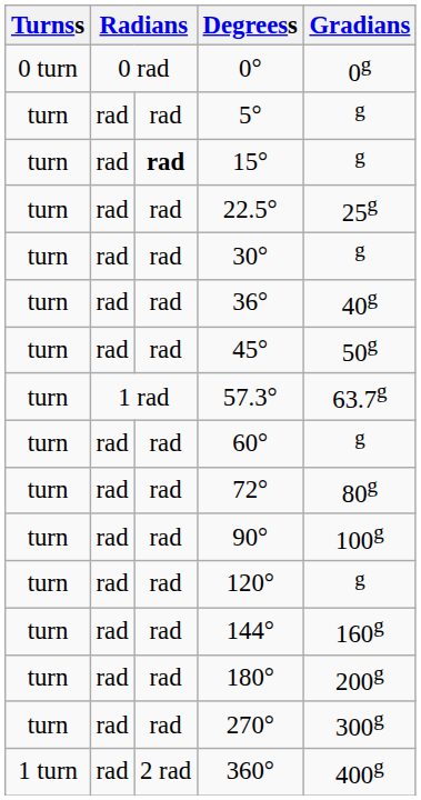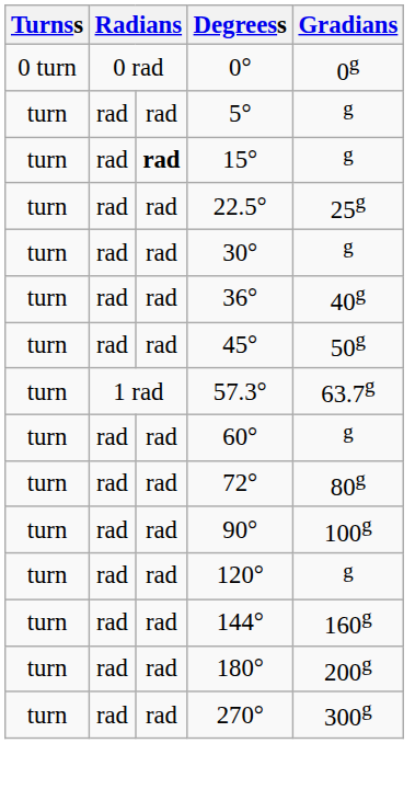 <table class="wikitable" style="text-align:center;">
 <tr>
 <th><a href='#'>Turns</a>s</th>
 <th colspan="2"><a href='#'>Radians</a></th>
 <th><a href='#'>Degrees</a>s</th>
 <th><a href='#'>Gradians</a></th>
 </tr>
 <tr>
 <td>0 turn</td>
 <td colspan="2">0 rad</td>
 <td>0°</td>
 <td>0<sup>g</sup></td>
 </tr>
 <tr>
 <td> turn</td>
 <td> rad</td>
 <td> rad</td>
 <td>5°</td>
 <td><sup>g</sup></td>
 </tr>
 <tr>
 <td> turn</td>
 <td> rad</td>
 <td><strong> rad</strong></td>
 <td>15°</td>
 <td><sup>g</sup></td>
 </tr>
 <tr>
 <td> turn</td>
 <td> rad</td>
 <td> rad</td>
 <td>22.5°</td>
 <td>25<sup>g</sup></td>
 </tr>
 <tr>
 <td> turn</td>
 <td> rad</td>
 <td> rad</td>
 <td>30°</td>
 <td><sup>g</sup></td>
 </tr>
 <tr>
 <td> turn</td>
 <td> rad</td>
 <td> rad</td>
 <td>36°</td>
 <td>40<sup>g</sup></td>
 </tr>
 <tr>
 <td> turn</td>
 <td> rad</td>
 <td> rad</td>
 <td>45°</td>
 <td>50<sup>g</sup></td>
 </tr>
 <tr>
 <td> turn</td>
 <td colspan="2">1 rad</td>
 <td> 57.3°</td>
 <td> 63.7<sup>g</sup></td>
 </tr>
 <tr>
 <td> turn</td>
 <td> rad</td>
 <td> rad</td>
 <td>60°</td>
 <td><sup>g</sup></td>
 </tr>
 <tr>
 <td> turn</td>
 <td> rad</td>
 <td> rad</td>
 <td>72°</td>
 <td>80<sup>g</sup></td>
 </tr>
 <tr>
 <td> turn</td>
 <td> rad</td>
 <td> rad</td>
 <td>90°</td>
 <td>100<sup>g</sup></td>
 </tr>
 <tr>
 <td> turn</td>
 <td> rad</td>
 <td> rad</td>
 <td>120°</td>
 <td><sup>g</sup></td>
 </tr>
 <tr>
 <td> turn</td>
 <td> rad</td>
 <td> rad</td>
 <td>144°</td>
 <td>160<sup>g</sup></td>
 </tr>
 <tr>
 <td> turn</td>
 <td> rad</td>
 <td> rad</td>
 <td>180°</td>
 <td>200<sup>g</sup></td>
 </tr>
 <tr>
 <td> turn</td>
 <td> rad</td>
 <td> rad</td>
 <td>270°</td>
 <td>300<sup>g</sup></td>
 </tr>
-<tr>
-<td>1 turn</td>
-<td> rad</td>
-<td>2 rad</td>
-<td>360°</td>
-<td>400<sup>g</sup></td>
-</tr>
 </table>
